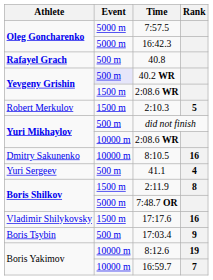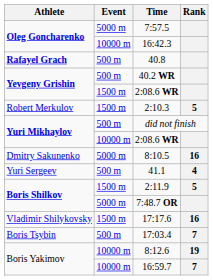 <table class="wikitable" style="font-size:90%">
 <tr>
 <th>Athlete</th>
 <th>Event</th>
 <th>Time</th>
 <th>Rank</th>
 </tr>
 <tr>
 <td rowspan=2><strong><a href='#'>Oleg Goncharenko</a></strong></td>
 <td><a href='#'>5000 m</a></td>
 <td align="center">7:57.5</td>
 <th align="center"></th>
 </tr>
 <tr>
-<td><a href='#'>5000 m</a></td>
+<td><a href='#'>10000 m</a></td>
 <td align="center">16:42.3</td>
 <th align="center"></th>
 </tr>
 <tr>
 <td rowspan=1><strong><a href='#'>Rafayel Grach</a></strong></td>
 <td><a href='#'>500 m</a></td>
 <td align="center">40.8</td>
 <th align="center"></th>
 </tr>
 <tr>
 <td rowspan=2><strong><a href='#'>Yevgeny Grishin</a></strong></td>
-<td style="background: lavender;"><a href='#'>500 m</a></td>
+<td><a href='#'>500 m</a></td>
 <td align="center">40.2 <strong>WR</strong></td>
 <th align="center"></th>
 </tr>
 <tr>
 <td><a href='#'>1500 m</a></td>
 <td align="center">2:08.6 <strong>WR</strong></td>
 <th align="center"></th>
 </tr>
 <tr>
 <td rowspan=1><a href='#'>Robert Merkulov</a></td>
 <td><a href='#'>1500 m</a></td>
 <td align="center">2:10.3</td>
 <th align="center">5</th>
 </tr>
 <tr>
 <td rowspan=2><strong><a href='#'>Yuri Mikhaylov</a></strong></td>
 <td><a href='#'>500 m</a></td>
 <td align="center" colspan=2><em>did not finish</em></td>
 </tr>
 <tr>
 <td><a href='#'>10000 m</a></td>
 <td align="center">2:08.6 <strong>WR</strong></td>
 <th align="center"></th>
 </tr>
 <tr>
 <td rowspan=1><a href='#'>Dmitry Sakunenko</a></td>
-<td><a href='#'>10000 m</a></td>
+<td><a href='#'>5000 m</a></td>
 <td align="center">8:10.5</td>
 <th align="center">16</th>
 </tr>
 <tr>
 <td rowspan=1><a href='#'>Yuri Sergeev</a></td>
 <td><a href='#'>500 m</a></td>
 <td align="center">41.1</td>
 <th align="center">4</th>
 </tr>
 <tr>
 <td rowspan=2><strong><a href='#'>Boris Shilkov</a></strong></td>
 <td><a href='#'>1500 m</a></td>
 <td align="center">2:11.9</td>
-<th align="center">8</th>
+<th align="center">5</th>
 </tr>
 <tr>
 <td><a href='#'>5000 m</a></td>
 <td align="center">7:48.7 <strong>OR</strong></td>
 <th align="center"></th>
 </tr>
 <tr>
 <td rowspan=1><a href='#'>Vladimir Shilykovsky</a></td>
 <td><a href='#'>1500 m</a></td>
 <td align="center">17:17.6</td>
 <th align="center">16</th>
 </tr>
 <tr>
 <td rowspan=1><a href='#'>Boris Tsybin</a></td>
 <td><a href='#'>500 m</a></td>
 <td align="center">17:03.4</td>
-<th align="center">9</th>
+<th align="center">7</th>
 </tr>
 <tr>
 <td rowspan=2>Boris Yakimov</td>
 <td><a href='#'>10000 m</a></td>
 <td align="center">8:12.6</td>
 <th align="center">19</th>
 </tr>
 <tr>
 <td><a href='#'>10000 m</a></td>
 <td align="center">16:59.7</td>
 <th align="center">7</th>
 </tr>
 </table>
